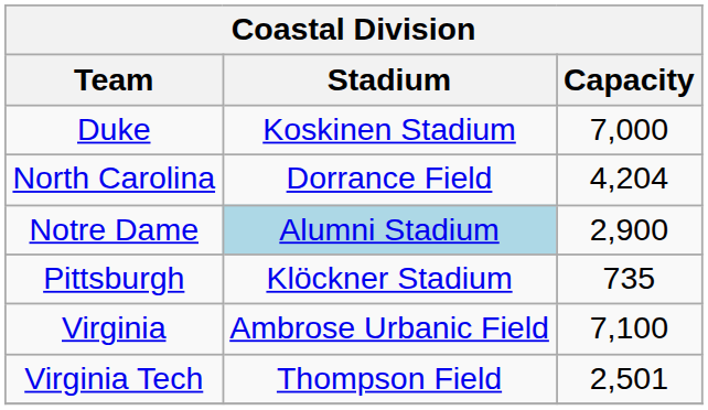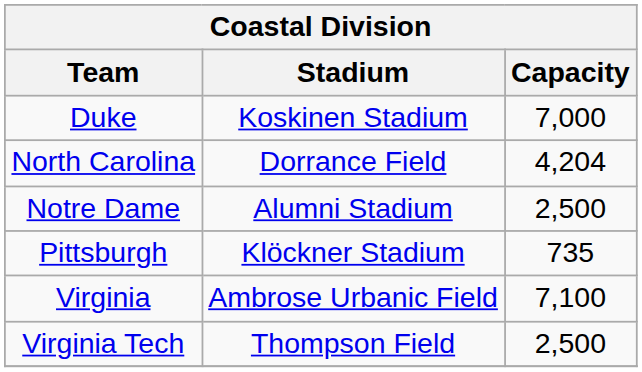 <table class="wikitable sortable" style="text-align:center">
 <tr>
 <th colspan=3>Coastal Division</th>
 </tr>
 <tr>
 <th>Team</th>
 <th>Stadium</th>
 <th>Capacity</th>
 </tr>
 <tr>
 <td><a href='#'>Duke</a></td>
 <td><a href='#'>Koskinen Stadium</a></td>
 <td>7,000</td>
 </tr>
 <tr>
 <td><a href='#'>North Carolina</a></td>
 <td><a href='#'>Dorrance Field</a></td>
 <td>4,204</td>
 </tr>
 <tr>
 <td><a href='#'>Notre Dame</a></td>
-<td style="background: lightblue;"><a href='#'>Alumni Stadium</a></td>
-<td>2,900</td>
+<td><a href='#'>Alumni Stadium</a></td>
+<td>2,500</td>
 </tr>
 <tr>
 <td><a href='#'>Pittsburgh</a></td>
 <td><a href='#'>Klöckner Stadium</a></td>
 <td>735</td>
 </tr>
 <tr>
 <td><a href='#'>Virginia</a></td>
 <td><a href='#'>Ambrose Urbanic Field</a></td>
 <td>7,100</td>
 </tr>
 <tr>
 <td><a href='#'>Virginia Tech</a></td>
 <td><a href='#'>Thompson Field</a></td>
-<td>2,501</td>
+<td>2,500</td>
 </tr>
 <tr>
 </tr>
 </table>
